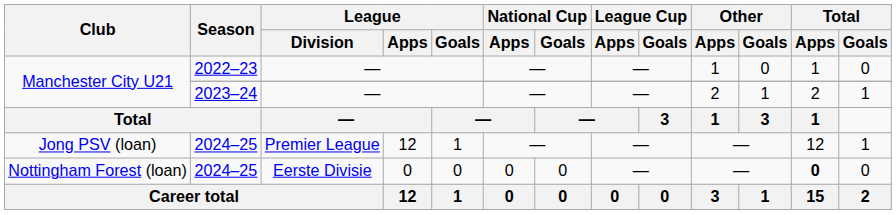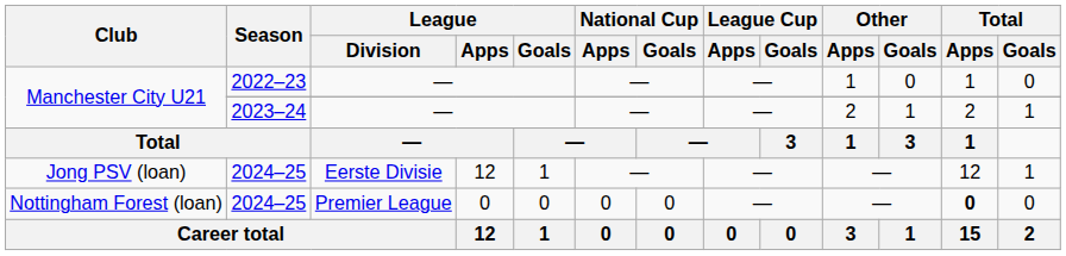 <table class="wikitable" style="text-align:center">
 <tr>
 <th rowspan="2">Club</th>
 <th rowspan="2">Season</th>
 <th colspan="3">League</th>
 <th colspan="2">National Cup</th>
 <th colspan="2">League Cup</th>
 <th colspan="2">Other</th>
 <th colspan="2">Total</th>
 </tr>
 <tr>
 <th>Division</th>
 <th>Apps</th>
 <th>Goals</th>
 <th>Apps</th>
 <th>Goals</th>
 <th>Apps</th>
 <th>Goals</th>
 <th>Apps</th>
 <th>Goals</th>
 <th>Apps</th>
 <th>Goals</th>
 </tr>
 <tr>
 <td rowspan="3"><a href='#'>Manchester City U21</a></td>
 <td><a href='#'>2022–23</a></td>
 <td colspan="3">—</td>
 <td colspan="2">—</td>
 <td colspan="2">—</td>
 <td>1</td>
 <td>0</td>
 <td>1</td>
 <td>0</td>
 </tr>
 <tr>
 </tr>
 <tr>
 <td><a href='#'>2023–24</a></td>
 <td colspan="3">—</td>
 <td colspan="2">—</td>
 <td colspan="2">—</td>
 <td>2</td>
 <td>1</td>
 <td>2</td>
 <td>1</td>
 </tr>
 <tr>
 <th colspan="2">Total</th>
 <th colspan="2">—</th>
 <th colspan="2">—</th>
 <th colspan="2">—</th>
 <th>3</th>
 <th>1</th>
 <th>3</th>
 <th>1</th>
 </tr>
 <tr>
 <td><a href='#'>Jong PSV</a> (loan)</td>
 <td><a href='#'>2024–25</a></td>
-<td><a href='#'>Premier League</a></td>
+<td><a href='#'>Eerste Divisie</a></td>
 <td>12</td>
 <td>1</td>
 <td colspan="2">—</td>
 <td colspan="2">—</td>
 <td colspan="2">—</td>
 <td>12</td>
 <td>1</td>
 </tr>
 <tr>
 <td><a href='#'>Nottingham Forest</a> (loan)</td>
 <td><a href='#'>2024–25</a></td>
-<td><a href='#'>Eerste Divisie</a></td>
+<td><a href='#'>Premier League</a></td>
 <td>0</td>
 <td>0</td>
 <td>0</td>
 <td>0</td>
 <td colspan="2">—</td>
 <td colspan="2">—</td>
 <td><strong>0</strong></td>
 <td>0</td>
 </tr>
 <tr>
 <th colspan="3">Career total</th>
 <th>12</th>
 <th>1</th>
 <th>0</th>
 <th>0</th>
 <th>0</th>
 <th>0</th>
 <th>3</th>
 <th>1</th>
 <th>15</th>
 <th>2</th>
 </tr>
 </table>
